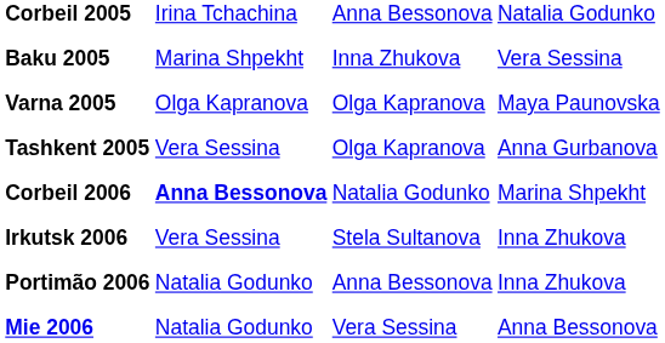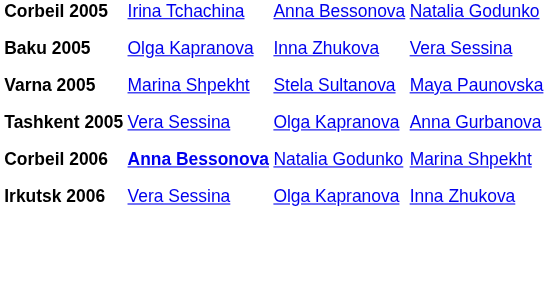 <table>
 <tr>
 <th scope=row style="text-align:left">Corbeil 2005 </th>
 <td style="height:30px;"> <a href='#'>Irina Tchachina</a></td>
 <td style="height:30px;"> <a href='#'>Anna Bessonova</a></td>
 <td style="height:30px;"> <a href='#'>Natalia Godunko</a></td>
 </tr>
 <tr>
 <th scope=row style="text-align:left">Baku 2005 </th>
-<td style="height:30px;"> <a href='#'>Marina Shpekht</a></td>
+<td style="height:30px;"> <a href='#'>Olga Kapranova</a></td>
 <td style="height:30px;"> <a href='#'>Inna Zhukova</a></td>
 <td style="height:30px;"> <a href='#'>Vera Sessina</a></td>
 </tr>
 <tr>
 <th scope=row style="text-align:left">Varna 2005 </th>
-<td style="height:30px;"> <a href='#'>Olga Kapranova</a></td>
-<td style="height:30px;"> <a href='#'>Olga Kapranova</a></td>
+<td style="height:30px;"> <a href='#'>Marina Shpekht</a></td>
+<td style="height:30px;"> <a href='#'>Stela Sultanova</a></td>
 <td style="height:30px;"> <a href='#'>Maya Paunovska</a></td>
 </tr>
 <tr>
 <th scope=row style="text-align:left">Tashkent 2005 </th>
 <td style="height:30px;"> <a href='#'>Vera Sessina</a></td>
 <td style="height:30px;"> <a href='#'>Olga Kapranova</a></td>
 <td style="height:30px;"> <a href='#'>Anna Gurbanova</a></td>
 </tr>
 <tr>
 <th scope=row style="text-align:left">Corbeil 2006 </th>
 <td style="height:30px;"><strong> <a href='#'>Anna Bessonova</a></strong></td>
 <td style="height:30px;"> <a href='#'>Natalia Godunko</a></td>
 <td style="height:30px;"> <a href='#'>Marina Shpekht</a></td>
 </tr>
 <tr>
 <th scope=row style="text-align:left">Irkutsk 2006 </th>
 <td style="height:30px;"> <a href='#'>Vera Sessina</a></td>
-<td style="height:30px;"> <a href='#'>Stela Sultanova</a></td>
+<td style="height:30px;"> <a href='#'>Olga Kapranova</a></td>
 <td style="height:30px;"> <a href='#'>Inna Zhukova</a></td>
 </tr>
-<tr>
-<th scope=row style="text-align:left">Portimão 2006 </th>
-<td style="height:30px;"> <a href='#'>Natalia Godunko</a></td>
-<td style="height:30px;"> <a href='#'>Anna Bessonova</a></td>
-<td style="height:30px;"> <a href='#'>Inna Zhukova</a></td>
-</tr>
-<tr>
-<th scope=row style="text-align:left"><a href='#'>Mie 2006</a></th>
-<td style="height:30px;"> <a href='#'>Natalia Godunko</a></td>
-<td style="height:30px;"> <a href='#'>Vera Sessina</a></td>
-<td style="height:30px;"> <a href='#'>Anna Bessonova</a></td>
-</tr>
 </table>
